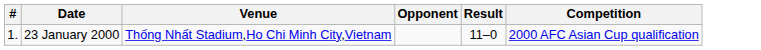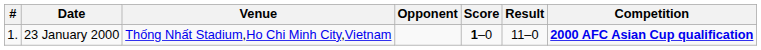 <table class="wikitable">
 <tr>
 <th>#</th>
 <th>Date</th>
 <th>Venue</th>
 <th>Opponent</th>
+<th>Score</th>
 <th>Result</th>
 <th>Competition</th>
 </tr>
 <tr>
 <td>1.</td>
 <td>23 January 2000</td>
 <td><a href='#'>Thống Nhất Stadium</a>,<a href='#'>Ho Chi Minh City</a>,<a href='#'>Vietnam</a></td>
 <td></td>
+<td align=center><strong>1</strong>–0</td>
 <td align=center>11–0</td>
-<td><a href='#'>2000 AFC Asian Cup qualification</a></td>
+<td><strong><a href='#'>2000 AFC Asian Cup qualification</a></strong></td>
 </tr>
 </table>
